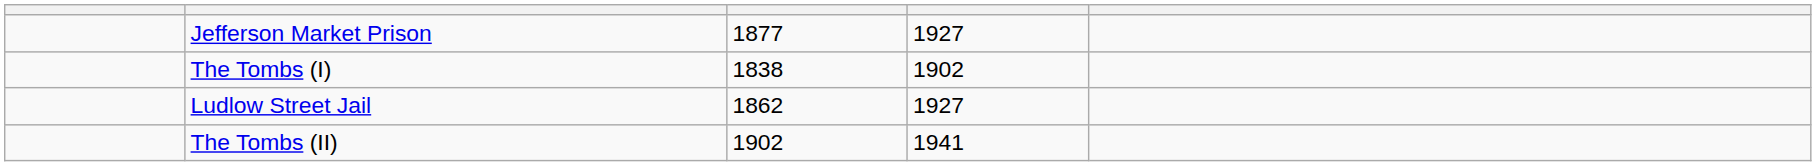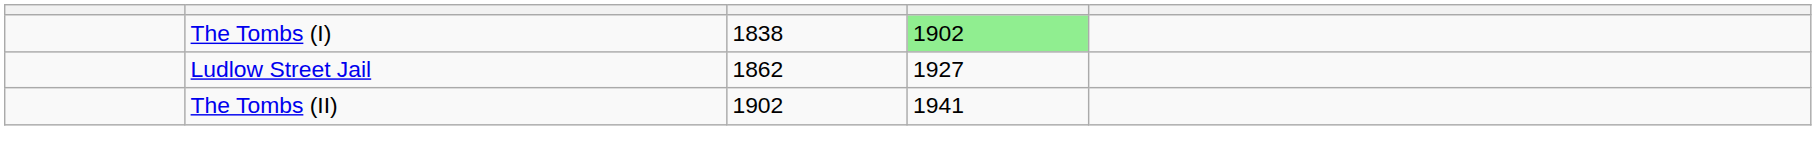 <table class="wikitable sortable" style="width:100%;">
 <tr>
 <th style="width:10%;"></th>
 <th style="width:30%;"></th>
 <th style="width:10%;"></th>
 <th style="width:10%;"></th>
 <th style="width:40%;"></th>
 </tr>
 <tr>
 <td></td>
-<td><a href='#'>Jefferson Market Prison</a></td>
-<td>1877</td>
-<td>1927</td>
-<td></td>
-</tr>
-<tr>
-<td></td>
 <td><a href='#'>The Tombs</a> (I)</td>
 <td>1838</td>
-<td>1902</td>
+<td style="background: lightgreen;">1902</td>
 <td></td>
 </tr>
 <tr>
 <td></td>
 <td><a href='#'>Ludlow Street Jail</a></td>
 <td>1862</td>
 <td>1927</td>
 <td></td>
 </tr>
 <tr>
 <td></td>
 <td><a href='#'>The Tombs</a>  (II)</td>
 <td>1902</td>
 <td>1941</td>
 <td></td>
 </tr>
 </table>
